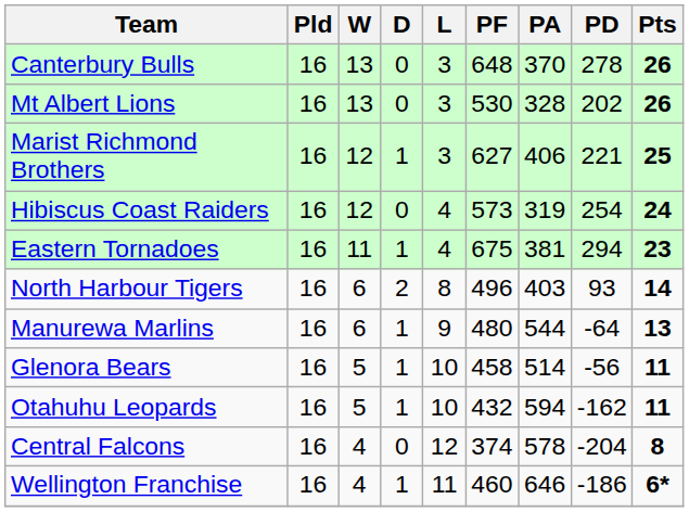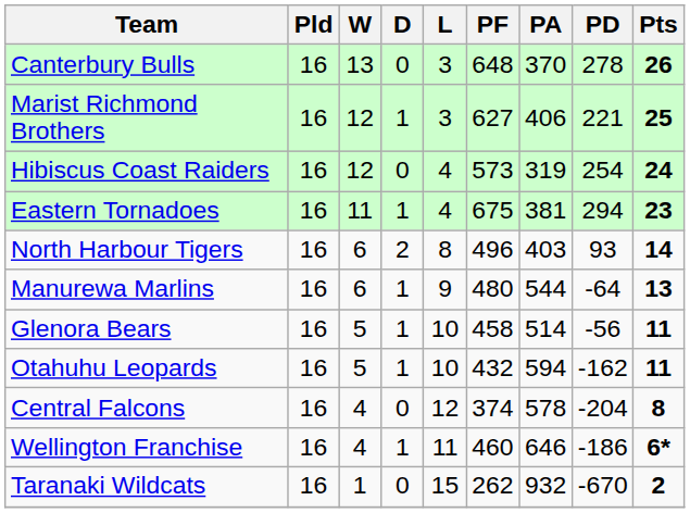 <table class="wikitable" style="text-align:center;">
 <tr>
 <th width=175>Team</th>
 <th width=20 abbr="Played">Pld</th>
 <th width=20 abbr="Won">W</th>
 <th width=20 abbr="Drawn">D</th>
 <th width=20 abbr="Lost">L</th>
 <th width=20 abbr="Points for">PF</th>
 <th width=20 abbr="Points against">PA</th>
 <th width=20 abbr="Points difference">PD</th>
 <th width=20 abbr="Points">Pts</th>
 </tr>
 <tr style="background: #ccffcc;">
 <td style="text-align:left;"><a href='#'>Canterbury Bulls</a></td>
 <td>16</td>
 <td>13</td>
 <td>0</td>
 <td>3</td>
 <td>648</td>
 <td>370</td>
 <td>278</td>
-<td><strong>26</strong></td>
-</tr>
-<tr style="background: #ccffcc;">
-<td style="text-align:left;"><a href='#'>Mt Albert Lions</a></td>
-<td>16</td>
-<td>13</td>
-<td>0</td>
-<td>3</td>
-<td>530</td>
-<td>328</td>
-<td>202</td>
 <td><strong>26</strong></td>
 </tr>
 <tr style="background: #ccffcc;">
 <td style="text-align:left;"><a href='#'>Marist Richmond Brothers</a></td>
 <td>16</td>
 <td>12</td>
 <td>1</td>
 <td>3</td>
 <td>627</td>
 <td>406</td>
 <td>221</td>
 <td><strong>25</strong></td>
 </tr>
 <tr style="background: #ccffcc;">
 <td style="text-align:left;"><a href='#'>Hibiscus Coast Raiders</a></td>
 <td>16</td>
 <td>12</td>
 <td>0</td>
 <td>4</td>
 <td>573</td>
 <td>319</td>
 <td>254</td>
 <td><strong>24</strong></td>
 </tr>
 <tr style="background: #ccffcc;">
 <td style="text-align:left;"><a href='#'>Eastern Tornadoes</a></td>
 <td>16</td>
 <td>11</td>
 <td>1</td>
 <td>4</td>
 <td>675</td>
 <td>381</td>
 <td>294</td>
 <td><strong>23</strong></td>
 </tr>
 <tr>
 <td style="text-align:left;"><a href='#'>North Harbour Tigers</a></td>
 <td>16</td>
 <td>6</td>
 <td>2</td>
 <td>8</td>
 <td>496</td>
 <td>403</td>
 <td>93</td>
 <td><strong>14</strong></td>
 </tr>
 <tr>
 <td style="text-align:left;"><a href='#'>Manurewa Marlins</a></td>
 <td>16</td>
 <td>6</td>
 <td>1</td>
 <td>9</td>
 <td>480</td>
 <td>544</td>
 <td>-64</td>
 <td><strong>13</strong></td>
 </tr>
 <tr>
 <td style="text-align:left;"><a href='#'>Glenora Bears</a></td>
 <td>16</td>
 <td>5</td>
 <td>1</td>
 <td>10</td>
 <td>458</td>
 <td>514</td>
 <td>-56</td>
 <td><strong>11</strong></td>
 </tr>
 <tr>
 <td style="text-align:left;"><a href='#'>Otahuhu Leopards</a></td>
 <td>16</td>
 <td>5</td>
 <td>1</td>
 <td>10</td>
 <td>432</td>
 <td>594</td>
 <td>-162</td>
 <td><strong>11</strong></td>
 </tr>
 <tr>
 <td style="text-align:left;"><a href='#'>Central Falcons</a></td>
 <td>16</td>
 <td>4</td>
 <td>0</td>
 <td>12</td>
 <td>374</td>
 <td>578</td>
 <td>-204</td>
 <td><strong>8</strong></td>
 </tr>
 <tr>
 <td style="text-align:left;"><a href='#'>Wellington Franchise</a></td>
 <td>16</td>
 <td>4</td>
 <td>1</td>
 <td>11</td>
 <td>460</td>
 <td>646</td>
 <td>-186</td>
 <td><strong>6*</strong></td>
 </tr>
 <tr>
+<td style="text-align:left;"><a href='#'>Taranaki Wildcats</a></td>
+<td>16</td>
+<td>1</td>
+<td>0</td>
+<td>15</td>
+<td>262</td>
+<td>932</td>
+<td>-670</td>
+<td><strong>2</strong></td>
+</tr>
+<tr>
 </tr>
 </table>
